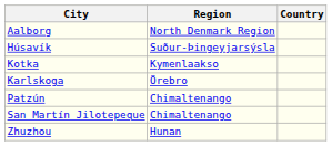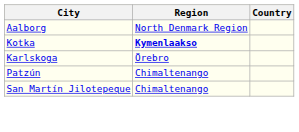 <table class="wikitable" style="font-size:100%; background:#FFFFEF; float:left;">
 <tr>
 <th>City</th>
 <th>Region</th>
 <th>Country</th>
 </tr>
 <tr>
 <td> <a href='#'>Aalborg</a></td>
 <td> <a href='#'>North Denmark Region</a></td>
 <td></td>
 </tr>
 <tr>
-<td> <a href='#'>Húsavík</a></td>
-<td> <a href='#'>Suður-Þingeyjarsýsla</a></td>
-<td></td>
-</tr>
-<tr>
 <td> <a href='#'>Kotka</a></td>
-<td> <a href='#'>Kymenlaakso</a></td>
+<td><strong> <a href='#'>Kymenlaakso</a></strong></td>
 <td></td>
 </tr>
 <tr>
 <td> <a href='#'>Karlskoga</a></td>
 <td> <a href='#'>Örebro</a></td>
 <td></td>
 </tr>
 <tr>
 <td><a href='#'>Patzún</a></td>
 <td> <a href='#'>Chimaltenango</a></td>
 <td></td>
 </tr>
 <tr>
 <td><a href='#'>San Martín Jilotepeque</a></td>
 <td> <a href='#'>Chimaltenango</a></td>
 <td></td>
 </tr>
-<tr>
-<td><a href='#'>Zhuzhou</a></td>
-<td> <a href='#'>Hunan</a></td>
-<td></td>
-</tr>
 </table>
